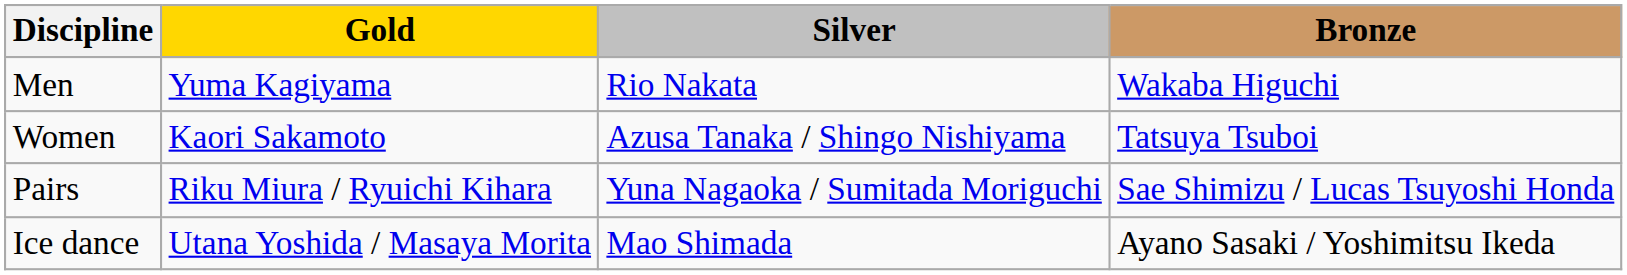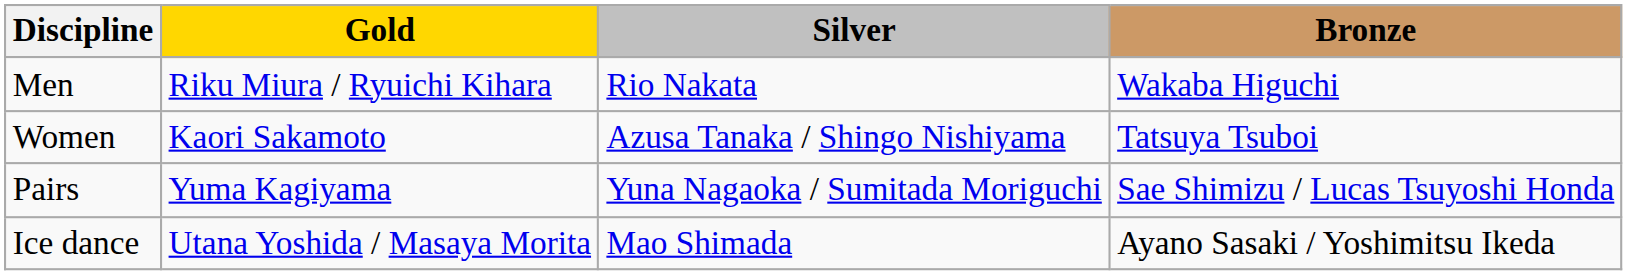 <table class="wikitable">
 <tr>
 <th>Discipline</th>
 <td align=center bgcolor=gold><strong>Gold</strong></td>
 <td align=center bgcolor=silver><strong>Silver</strong></td>
 <td align=center bgcolor=cc9966><strong>Bronze</strong></td>
 </tr>
 <tr>
 <td>Men</td>
-<td><a href='#'>Yuma Kagiyama</a></td>
+<td><a href='#'>Riku Miura</a> / <a href='#'>Ryuichi Kihara</a></td>
 <td><a href='#'>Rio Nakata</a></td>
 <td><a href='#'>Wakaba Higuchi</a></td>
 </tr>
 <tr>
 <td>Women</td>
 <td><a href='#'>Kaori Sakamoto</a></td>
 <td><a href='#'>Azusa Tanaka</a> / <a href='#'>Shingo Nishiyama</a></td>
 <td><a href='#'>Tatsuya Tsuboi</a></td>
 </tr>
 <tr>
 <td>Pairs</td>
-<td><a href='#'>Riku Miura</a> / <a href='#'>Ryuichi Kihara</a></td>
+<td><a href='#'>Yuma Kagiyama</a></td>
 <td><a href='#'>Yuna Nagaoka</a> / <a href='#'>Sumitada Moriguchi</a></td>
 <td><a href='#'>Sae Shimizu</a> / <a href='#'>Lucas Tsuyoshi Honda</a></td>
 </tr>
 <tr>
 <td>Ice dance</td>
 <td><a href='#'>Utana Yoshida</a> / <a href='#'>Masaya Morita</a></td>
 <td><a href='#'>Mao Shimada</a></td>
 <td>Ayano Sasaki / Yoshimitsu Ikeda</td>
 </tr>
 </table>
